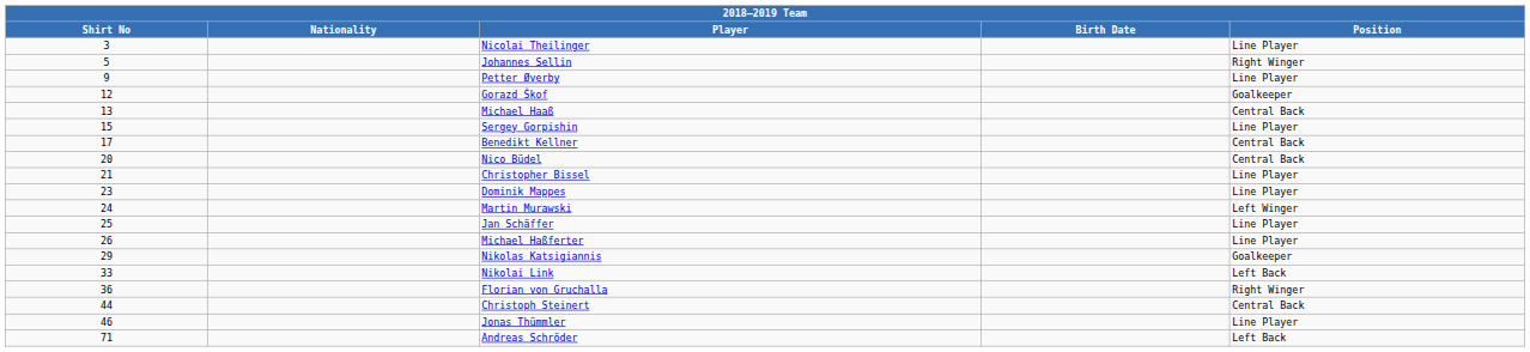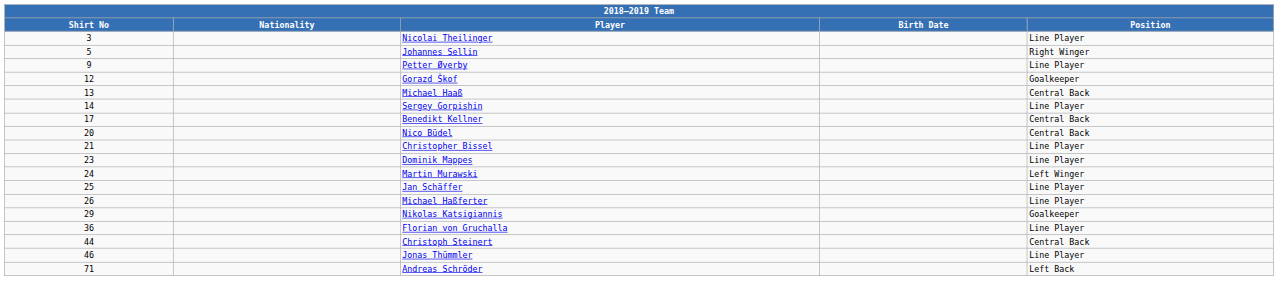 <table class="wikitable collapsible collapsed" style="width:100%">
 <tr>
 <th colspan=5 style="background-color:#3670B4;color:white;text-align:center;">2018–2019 Team</th>
 </tr>
 <tr>
 <th style="color:white; background:#3670B4">Shirt No</th>
 <th style="color:white; background:#3670B4">Nationality</th>
 <th style="color:white; background:#3670B4">Player</th>
 <th style="color:white; background:#3670B4">Birth Date</th>
 <th style="color:white; background:#3670B4">Position</th>
 </tr>
 <tr>
 <td align=center>3</td>
 <td></td>
 <td><a href='#'>Nicolai Theilinger</a></td>
 <td></td>
 <td>Line Player</td>
 </tr>
 <tr>
 <td align=center>5</td>
 <td></td>
 <td><a href='#'>Johannes Sellin</a></td>
 <td></td>
 <td>Right Winger</td>
 </tr>
 <tr>
 <td align=center>9</td>
 <td></td>
 <td><a href='#'>Petter Øverby</a></td>
 <td></td>
 <td>Line Player</td>
 </tr>
 <tr>
 <td align=center>12</td>
 <td></td>
 <td><a href='#'>Gorazd Škof</a></td>
 <td></td>
 <td>Goalkeeper</td>
 </tr>
 <tr>
 <td align=center>13</td>
 <td></td>
 <td><a href='#'>Michael Haaß</a></td>
 <td></td>
 <td>Central Back</td>
 </tr>
 <tr>
-<td align=center>15</td>
+<td align=center>14</td>
 <td></td>
 <td><a href='#'>Sergey Gorpishin</a></td>
 <td></td>
 <td>Line Player</td>
 </tr>
 <tr>
 <td align=center>17</td>
 <td></td>
 <td><a href='#'>Benedikt Kellner</a></td>
 <td></td>
 <td>Central Back</td>
 </tr>
 <tr>
 <td align=center>20</td>
 <td></td>
 <td><a href='#'>Nico Büdel</a></td>
 <td></td>
 <td>Central Back</td>
 </tr>
 <tr>
 <td align=center>21</td>
 <td></td>
 <td><a href='#'>Christopher Bissel</a></td>
 <td></td>
 <td>Line Player</td>
 </tr>
 <tr>
 <td align=center>23</td>
 <td></td>
 <td><a href='#'>Dominik Mappes</a></td>
 <td></td>
 <td>Line Player</td>
 </tr>
 <tr>
 <td align=center>24</td>
 <td></td>
 <td><a href='#'>Martin Murawski</a></td>
 <td></td>
 <td>Left Winger</td>
 </tr>
 <tr>
 <td align=center>25</td>
 <td></td>
 <td><a href='#'>Jan Schäffer</a></td>
 <td></td>
 <td>Line Player</td>
 </tr>
 <tr>
 <td align=center>26</td>
 <td></td>
 <td><a href='#'>Michael Haßferter</a></td>
 <td></td>
 <td>Line Player</td>
 </tr>
 <tr>
 <td align=center>29</td>
 <td></td>
 <td><a href='#'>Nikolas Katsigiannis</a></td>
 <td></td>
 <td>Goalkeeper</td>
 </tr>
 <tr>
-<td align=center>33</td>
-<td></td>
-<td><a href='#'>Nikolai Link</a></td>
-<td></td>
-<td>Left Back</td>
-</tr>
-<tr>
 <td align=center>36</td>
 <td></td>
 <td><a href='#'>Florian von Gruchalla</a></td>
 <td></td>
-<td>Right Winger</td>
+<td>Line Player</td>
 </tr>
 <tr>
 <td align=center>44</td>
 <td></td>
 <td><a href='#'>Christoph Steinert</a></td>
 <td></td>
 <td>Central Back</td>
 </tr>
 <tr>
 <td align=center>46</td>
 <td></td>
 <td><a href='#'>Jonas Thümmler</a></td>
 <td></td>
 <td>Line Player</td>
 </tr>
 <tr>
 <td align=center>71</td>
 <td></td>
 <td><a href='#'>Andreas Schröder</a></td>
 <td></td>
 <td>Left Back</td>
 </tr>
 </table>
